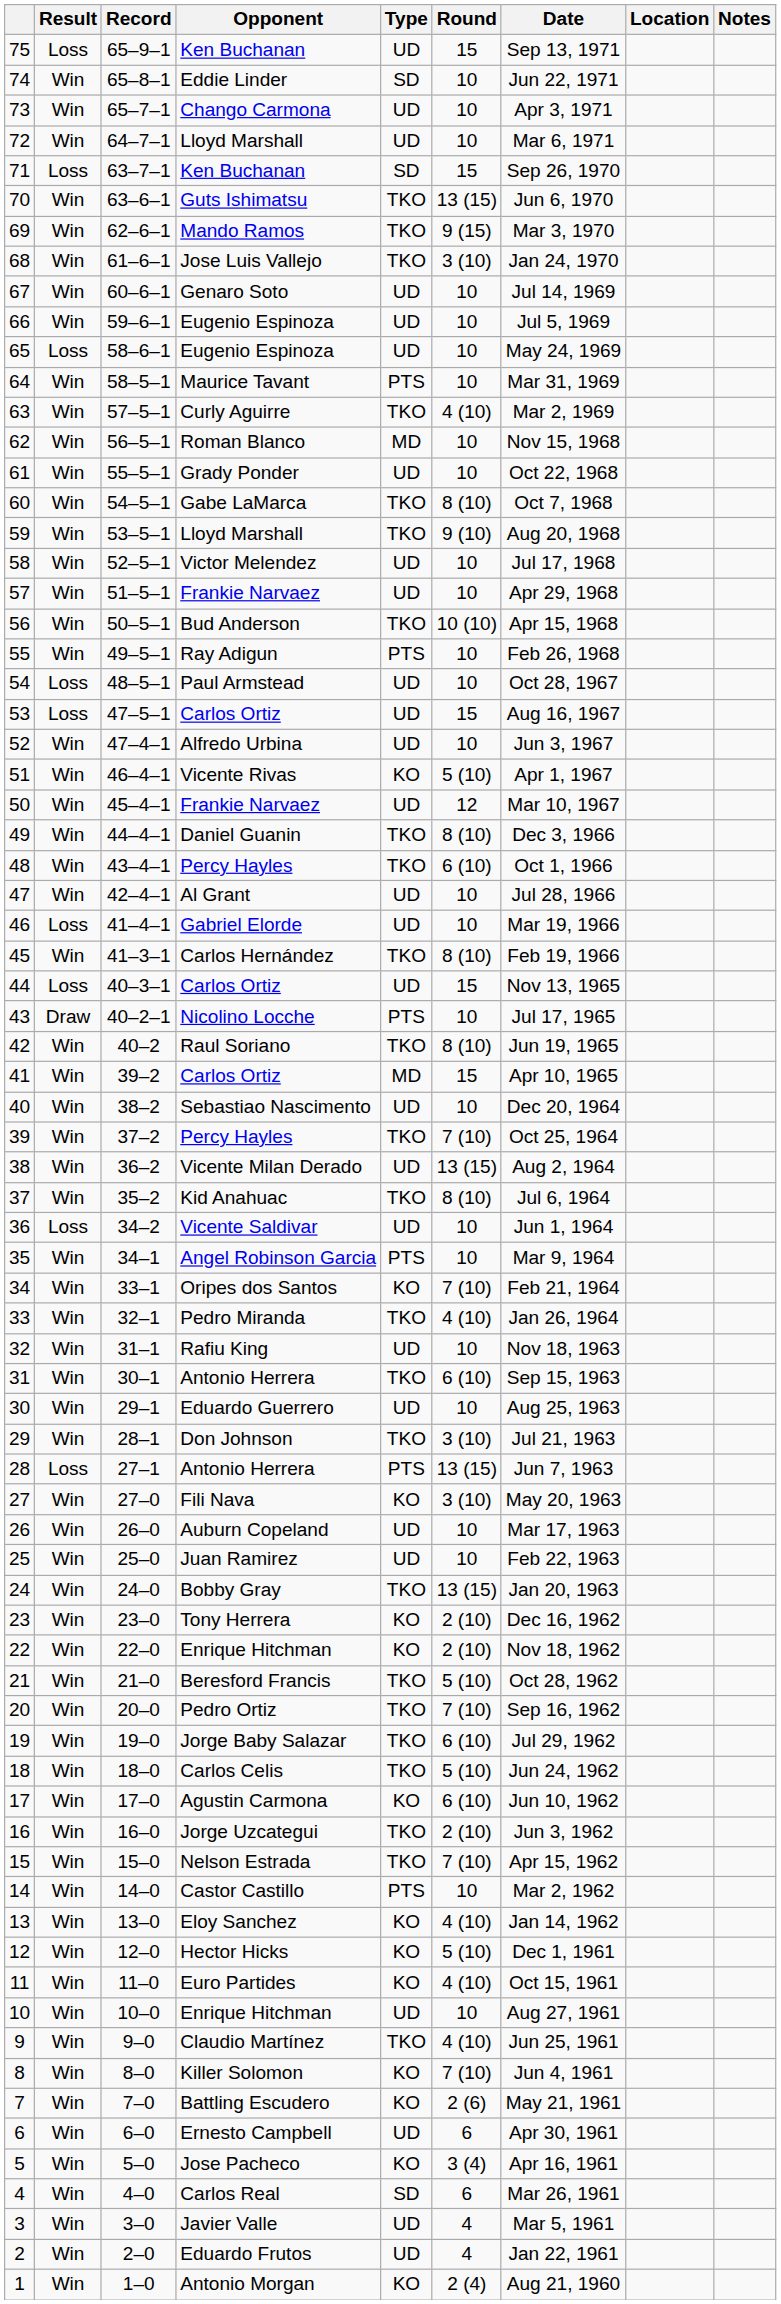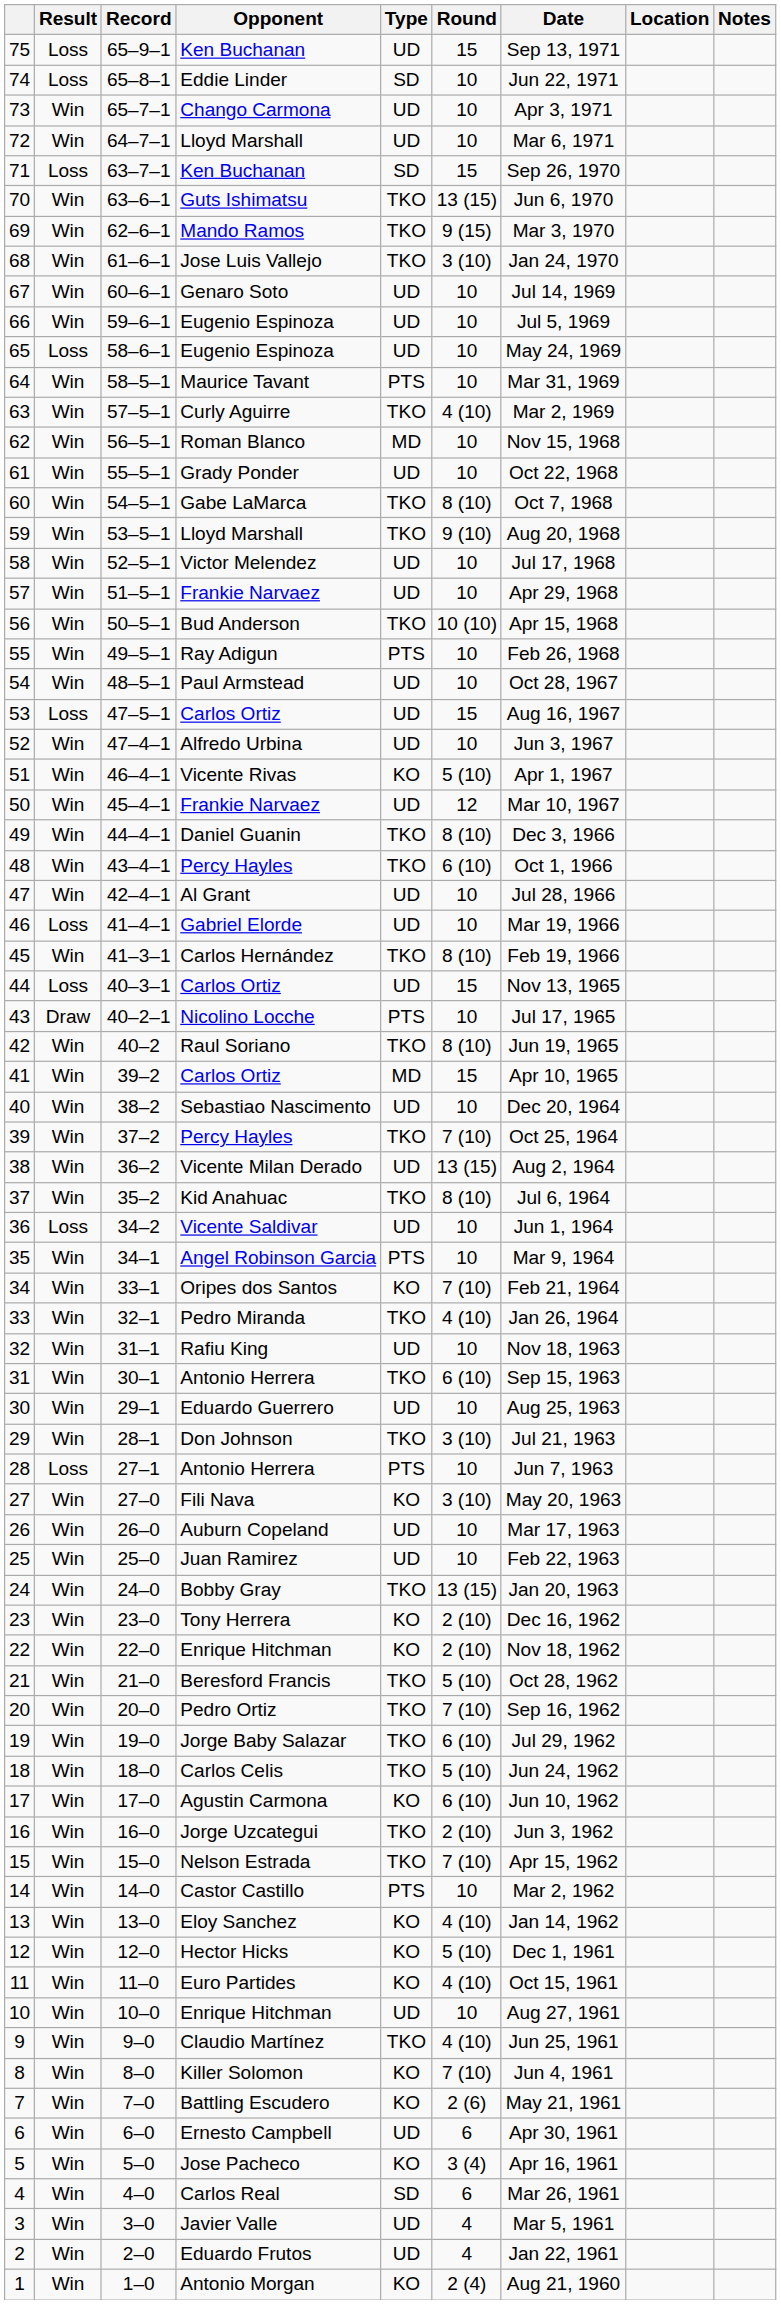 <table class="wikitable" style="text-align:center">
 <tr>
 <th></th>
 <th>Result</th>
 <th>Record</th>
 <th>Opponent</th>
 <th>Type</th>
 <th>Round</th>
 <th>Date</th>
 <th>Location</th>
 <th>Notes</th>
 </tr>
 <tr>
 <td>75</td>
 <td>Loss</td>
 <td>65–9–1</td>
 <td align=left><a href='#'>Ken Buchanan</a></td>
 <td>UD</td>
 <td>15</td>
 <td>Sep 13, 1971</td>
 <td align=left></td>
 <td align=left></td>
 </tr>
 <tr>
 <td>74</td>
-<td>Win</td>
+<td>Loss</td>
 <td>65–8–1</td>
 <td align=left>Eddie Linder</td>
 <td>SD</td>
 <td>10</td>
 <td>Jun 22, 1971</td>
 <td align=left></td>
 <td align=left></td>
 </tr>
 <tr>
 <td>73</td>
 <td>Win</td>
 <td>65–7–1</td>
 <td align=left><a href='#'>Chango Carmona</a></td>
 <td>UD</td>
 <td>10</td>
 <td>Apr 3, 1971</td>
 <td align=left></td>
 <td align=left></td>
 </tr>
 <tr>
 <td>72</td>
 <td>Win</td>
 <td>64–7–1</td>
 <td align=left>Lloyd Marshall</td>
 <td>UD</td>
 <td>10</td>
 <td>Mar 6, 1971</td>
 <td align=left></td>
 <td align=left></td>
 </tr>
 <tr>
 <td>71</td>
 <td>Loss</td>
 <td>63–7–1</td>
 <td align=left><a href='#'>Ken Buchanan</a></td>
 <td>SD</td>
 <td>15</td>
 <td>Sep 26, 1970</td>
 <td align=left></td>
 <td align=left></td>
 </tr>
 <tr>
 <td>70</td>
 <td>Win</td>
 <td>63–6–1</td>
 <td align=left><a href='#'>Guts Ishimatsu</a></td>
 <td>TKO</td>
 <td>13 (15)</td>
 <td>Jun 6, 1970</td>
 <td align=left></td>
 <td align=left></td>
 </tr>
 <tr>
 <td>69</td>
 <td>Win</td>
 <td>62–6–1</td>
 <td align=left><a href='#'>Mando Ramos</a></td>
 <td>TKO</td>
 <td>9 (15)</td>
 <td>Mar 3, 1970</td>
 <td align=left></td>
 <td align=left></td>
 </tr>
 <tr>
 <td>68</td>
 <td>Win</td>
 <td>61–6–1</td>
 <td align=left>Jose Luis Vallejo</td>
 <td>TKO</td>
 <td>3 (10)</td>
 <td>Jan 24, 1970</td>
 <td align=left></td>
 <td align=left></td>
 </tr>
 <tr>
 <td>67</td>
 <td>Win</td>
 <td>60–6–1</td>
 <td align=left>Genaro Soto</td>
 <td>UD</td>
 <td>10</td>
 <td>Jul 14, 1969</td>
 <td align=left></td>
 <td align=left></td>
 </tr>
 <tr>
 <td>66</td>
 <td>Win</td>
 <td>59–6–1</td>
 <td align=left>Eugenio Espinoza</td>
 <td>UD</td>
 <td>10</td>
 <td>Jul 5, 1969</td>
 <td align=left></td>
 <td align=left></td>
 </tr>
 <tr>
 <td>65</td>
 <td>Loss</td>
 <td>58–6–1</td>
 <td align=left>Eugenio Espinoza</td>
 <td>UD</td>
 <td>10</td>
 <td>May 24, 1969</td>
 <td align=left></td>
 <td align=left></td>
 </tr>
 <tr>
 <td>64</td>
 <td>Win</td>
 <td>58–5–1</td>
 <td align=left>Maurice Tavant</td>
 <td>PTS</td>
 <td>10</td>
 <td>Mar 31, 1969</td>
 <td align=left></td>
 <td align=left></td>
 </tr>
 <tr>
 <td>63</td>
 <td>Win</td>
 <td>57–5–1</td>
 <td align=left>Curly Aguirre</td>
 <td>TKO</td>
 <td>4 (10)</td>
 <td>Mar 2, 1969</td>
 <td align=left></td>
 <td></td>
 </tr>
 <tr>
 <td>62</td>
 <td>Win</td>
 <td>56–5–1</td>
 <td align=left>Roman Blanco</td>
 <td>MD</td>
 <td>10</td>
 <td>Nov 15, 1968</td>
 <td align=left></td>
 <td align=left></td>
 </tr>
 <tr>
 <td>61</td>
 <td>Win</td>
 <td>55–5–1</td>
 <td align=left>Grady Ponder</td>
 <td>UD</td>
 <td>10</td>
 <td>Oct 22, 1968</td>
 <td align=left></td>
 <td align=left></td>
 </tr>
 <tr>
 <td>60</td>
 <td>Win</td>
 <td>54–5–1</td>
 <td align=left>Gabe LaMarca</td>
 <td>TKO</td>
 <td>8 (10)</td>
 <td>Oct 7, 1968</td>
 <td align=left></td>
 <td align=left></td>
 </tr>
 <tr>
 <td>59</td>
 <td>Win</td>
 <td>53–5–1</td>
 <td align=left>Lloyd Marshall</td>
 <td>TKO</td>
 <td>9 (10)</td>
 <td>Aug 20, 1968</td>
 <td align=left></td>
 <td align=left></td>
 </tr>
 <tr>
 <td>58</td>
 <td>Win</td>
 <td>52–5–1</td>
 <td align=left>Victor Melendez</td>
 <td>UD</td>
 <td>10</td>
 <td>Jul 17, 1968</td>
 <td align=left></td>
 <td align=left></td>
 </tr>
 <tr>
 <td>57</td>
 <td>Win</td>
 <td>51–5–1</td>
 <td align=left><a href='#'>Frankie Narvaez</a></td>
 <td>UD</td>
 <td>10</td>
 <td>Apr 29, 1968</td>
 <td align=left></td>
 <td align=left></td>
 </tr>
 <tr>
 <td>56</td>
 <td>Win</td>
 <td>50–5–1</td>
 <td align=left>Bud Anderson</td>
 <td>TKO</td>
 <td>10 (10)</td>
 <td>Apr 15, 1968</td>
 <td align=left></td>
 <td align=left></td>
 </tr>
 <tr>
 <td>55</td>
 <td>Win</td>
 <td>49–5–1</td>
 <td align=left>Ray Adigun</td>
 <td>PTS</td>
 <td>10</td>
 <td>Feb 26, 1968</td>
 <td align=left></td>
 <td align=left></td>
 </tr>
 <tr>
 <td>54</td>
-<td>Loss</td>
+<td>Win</td>
 <td>48–5–1</td>
 <td align=left>Paul Armstead</td>
 <td>UD</td>
 <td>10</td>
 <td>Oct 28, 1967</td>
 <td align=left></td>
 <td align=left></td>
 </tr>
 <tr>
 <td>53</td>
 <td>Loss</td>
 <td>47–5–1</td>
 <td align=left><a href='#'>Carlos Ortiz</a></td>
 <td>UD</td>
 <td>15</td>
 <td>Aug 16, 1967</td>
 <td align=left></td>
 <td align=left></td>
 </tr>
 <tr>
 <td>52</td>
 <td>Win</td>
 <td>47–4–1</td>
 <td align=left>Alfredo Urbina</td>
 <td>UD</td>
 <td>10</td>
 <td>Jun 3, 1967</td>
 <td align=left></td>
 <td align=left></td>
 </tr>
 <tr>
 <td>51</td>
 <td>Win</td>
 <td>46–4–1</td>
 <td align=left>Vicente Rivas</td>
 <td>KO</td>
 <td>5 (10)</td>
 <td>Apr 1, 1967</td>
 <td align=left></td>
 <td align=left></td>
 </tr>
 <tr>
 <td>50</td>
 <td>Win</td>
 <td>45–4–1</td>
 <td align=left><a href='#'>Frankie Narvaez</a></td>
 <td>UD</td>
 <td>12</td>
 <td>Mar 10, 1967</td>
 <td align=left></td>
 <td align=left></td>
 </tr>
 <tr>
 <td>49</td>
 <td>Win</td>
 <td>44–4–1</td>
 <td align=left>Daniel Guanin</td>
 <td>TKO</td>
 <td>8 (10)</td>
 <td>Dec 3, 1966</td>
 <td align=left></td>
 <td align=left></td>
 </tr>
 <tr>
 <td>48</td>
 <td>Win</td>
 <td>43–4–1</td>
 <td align=left><a href='#'>Percy Hayles</a></td>
 <td>TKO</td>
 <td>6 (10)</td>
 <td>Oct 1, 1966</td>
 <td align=left></td>
 <td align=left></td>
 </tr>
 <tr>
 <td>47</td>
 <td>Win</td>
 <td>42–4–1</td>
 <td align=left>Al Grant</td>
 <td>UD</td>
 <td>10</td>
 <td>Jul 28, 1966</td>
 <td align=left></td>
 <td align=left></td>
 </tr>
 <tr>
 <td>46</td>
 <td>Loss</td>
 <td>41–4–1</td>
 <td align=left><a href='#'>Gabriel Elorde</a></td>
 <td>UD</td>
 <td>10</td>
 <td>Mar 19, 1966</td>
 <td align=left></td>
 <td align=left></td>
 </tr>
 <tr>
 <td>45</td>
 <td>Win</td>
 <td>41–3–1</td>
 <td align=left>Carlos Hernández</td>
 <td>TKO</td>
 <td>8 (10)</td>
 <td>Feb 19, 1966</td>
 <td align=left></td>
 <td align=left></td>
 </tr>
 <tr>
 <td>44</td>
 <td>Loss</td>
 <td>40–3–1</td>
 <td align=left><a href='#'>Carlos Ortiz</a></td>
 <td>UD</td>
 <td>15</td>
 <td>Nov 13, 1965</td>
 <td align=left></td>
 <td align=left></td>
 </tr>
 <tr>
 <td>43</td>
 <td>Draw</td>
 <td>40–2–1</td>
 <td align=left><a href='#'>Nicolino Locche</a></td>
 <td>PTS</td>
 <td>10</td>
 <td>Jul 17, 1965</td>
 <td align=left></td>
 <td align=left></td>
 </tr>
 <tr>
 <td>42</td>
 <td>Win</td>
 <td>40–2</td>
 <td align=left>Raul Soriano</td>
 <td>TKO</td>
 <td>8 (10)</td>
 <td>Jun 19, 1965</td>
 <td align=left></td>
 <td align=left></td>
 </tr>
 <tr>
 <td>41</td>
 <td>Win</td>
 <td>39–2</td>
 <td align=left><a href='#'>Carlos Ortiz</a></td>
 <td>MD</td>
 <td>15</td>
 <td>Apr 10, 1965</td>
 <td align=left></td>
 <td align=left></td>
 </tr>
 <tr>
 <td>40</td>
 <td>Win</td>
 <td>38–2</td>
 <td align=left>Sebastiao Nascimento</td>
 <td>UD</td>
 <td>10</td>
 <td>Dec 20, 1964</td>
 <td align=left></td>
 <td align=left></td>
 </tr>
 <tr>
 <td>39</td>
 <td>Win</td>
 <td>37–2</td>
 <td align=left><a href='#'>Percy Hayles</a></td>
 <td>TKO</td>
 <td>7 (10)</td>
 <td>Oct 25, 1964</td>
 <td align=left></td>
 <td align=left></td>
 </tr>
 <tr>
 <td>38</td>
 <td>Win</td>
 <td>36–2</td>
 <td align=left>Vicente Milan Derado</td>
 <td>UD</td>
 <td>13 (15)</td>
 <td>Aug 2, 1964</td>
 <td align=left></td>
 <td align=left></td>
 </tr>
 <tr>
 <td>37</td>
 <td>Win</td>
 <td>35–2</td>
 <td align=left>Kid Anahuac</td>
 <td>TKO</td>
 <td>8 (10)</td>
 <td>Jul 6, 1964</td>
 <td align=left></td>
 <td align=left></td>
 </tr>
 <tr>
 <td>36</td>
 <td>Loss</td>
 <td>34–2</td>
 <td align=left><a href='#'>Vicente Saldivar</a></td>
 <td>UD</td>
 <td>10</td>
 <td>Jun 1, 1964</td>
 <td align=left></td>
 <td align=left></td>
 </tr>
 <tr>
 <td>35</td>
 <td>Win</td>
 <td>34–1</td>
 <td align=left><a href='#'>Angel Robinson Garcia</a></td>
 <td>PTS</td>
 <td>10</td>
 <td>Mar 9, 1964</td>
 <td align=left></td>
 <td align=left></td>
 </tr>
 <tr>
 <td>34</td>
 <td>Win</td>
 <td>33–1</td>
 <td align=left>Oripes dos Santos</td>
 <td>KO</td>
 <td>7 (10)</td>
 <td>Feb 21, 1964</td>
 <td align=left></td>
 <td align=left></td>
 </tr>
 <tr>
 <td>33</td>
 <td>Win</td>
 <td>32–1</td>
 <td align=left>Pedro Miranda</td>
 <td>TKO</td>
 <td>4 (10)</td>
 <td>Jan 26, 1964</td>
 <td align=left></td>
 <td align=left></td>
 </tr>
 <tr>
 <td>32</td>
 <td>Win</td>
 <td>31–1</td>
 <td align=left>Rafiu King</td>
 <td>UD</td>
 <td>10</td>
 <td>Nov 18, 1963</td>
 <td align=left></td>
 <td align=left></td>
 </tr>
 <tr>
 <td>31</td>
 <td>Win</td>
 <td>30–1</td>
 <td align=left>Antonio Herrera</td>
 <td>TKO</td>
 <td>6 (10)</td>
 <td>Sep 15, 1963</td>
 <td align=left></td>
 <td align=left></td>
 </tr>
 <tr>
 <td>30</td>
 <td>Win</td>
 <td>29–1</td>
 <td align=left>Eduardo Guerrero</td>
 <td>UD</td>
 <td>10</td>
 <td>Aug 25, 1963</td>
 <td align=left></td>
 <td align=left></td>
 </tr>
 <tr>
 <td>29</td>
 <td>Win</td>
 <td>28–1</td>
 <td align=left>Don Johnson</td>
 <td>TKO</td>
 <td>3 (10)</td>
 <td>Jul 21, 1963</td>
 <td align=left></td>
 <td align=left></td>
 </tr>
 <tr>
 <td>28</td>
 <td>Loss</td>
 <td>27–1</td>
 <td align=left>Antonio Herrera</td>
 <td>PTS</td>
-<td>13 (15)</td>
+<td>10</td>
 <td>Jun 7, 1963</td>
 <td align=left></td>
 <td align=left></td>
 </tr>
 <tr>
 <td>27</td>
 <td>Win</td>
 <td>27–0</td>
 <td align=left>Fili Nava</td>
 <td>KO</td>
 <td>3 (10)</td>
 <td>May 20, 1963</td>
 <td align=left></td>
 <td align=left></td>
 </tr>
 <tr>
 <td>26</td>
 <td>Win</td>
 <td>26–0</td>
 <td align=left>Auburn Copeland</td>
 <td>UD</td>
 <td>10</td>
 <td>Mar 17, 1963</td>
 <td align=left></td>
 <td align=left></td>
 </tr>
 <tr>
 <td>25</td>
 <td>Win</td>
 <td>25–0</td>
 <td align=left>Juan Ramirez</td>
 <td>UD</td>
 <td>10</td>
 <td>Feb 22, 1963</td>
 <td align=left></td>
 <td align=left></td>
 </tr>
 <tr>
 <td>24</td>
 <td>Win</td>
 <td>24–0</td>
 <td align=left>Bobby Gray</td>
 <td>TKO</td>
 <td>13 (15)</td>
 <td>Jan 20, 1963</td>
 <td align=left></td>
 <td align=left></td>
 </tr>
 <tr>
 <td>23</td>
 <td>Win</td>
 <td>23–0</td>
 <td align=left>Tony Herrera</td>
 <td>KO</td>
 <td>2 (10)</td>
 <td>Dec 16, 1962</td>
 <td align=left></td>
 <td align=left></td>
 </tr>
 <tr>
 <td>22</td>
 <td>Win</td>
 <td>22–0</td>
 <td align=left>Enrique Hitchman</td>
 <td>KO</td>
 <td>2 (10)</td>
 <td>Nov 18, 1962</td>
 <td align=left></td>
 <td align=left></td>
 </tr>
 <tr>
 <td>21</td>
 <td>Win</td>
 <td>21–0</td>
 <td align=left>Beresford Francis</td>
 <td>TKO</td>
 <td>5 (10)</td>
 <td>Oct 28, 1962</td>
 <td align=left></td>
 <td align=left></td>
 </tr>
 <tr>
 <td>20</td>
 <td>Win</td>
 <td>20–0</td>
 <td align=left>Pedro Ortiz</td>
 <td>TKO</td>
 <td>7 (10)</td>
 <td>Sep 16, 1962</td>
 <td align=left></td>
 <td align=left></td>
 </tr>
 <tr>
 <td>19</td>
 <td>Win</td>
 <td>19–0</td>
 <td align=left>Jorge Baby Salazar</td>
 <td>TKO</td>
 <td>6 (10)</td>
 <td>Jul 29, 1962</td>
 <td align=left></td>
 <td align=left></td>
 </tr>
 <tr>
 <td>18</td>
 <td>Win</td>
 <td>18–0</td>
 <td align=left>Carlos Celis</td>
 <td>TKO</td>
 <td>5 (10)</td>
 <td>Jun 24, 1962</td>
 <td align=left></td>
 <td align=left></td>
 </tr>
 <tr>
 <td>17</td>
 <td>Win</td>
 <td>17–0</td>
 <td align=left>Agustin Carmona</td>
 <td>KO</td>
 <td>6 (10)</td>
 <td>Jun 10, 1962</td>
 <td align=left></td>
 <td align=left></td>
 </tr>
 <tr>
 <td>16</td>
 <td>Win</td>
 <td>16–0</td>
 <td align=left>Jorge Uzcategui</td>
 <td>TKO</td>
 <td>2 (10)</td>
 <td>Jun 3, 1962</td>
 <td align=left></td>
 <td align=left></td>
 </tr>
 <tr>
 <td>15</td>
 <td>Win</td>
 <td>15–0</td>
 <td align=left>Nelson Estrada</td>
 <td>TKO</td>
 <td>7 (10)</td>
 <td>Apr 15, 1962</td>
 <td align=left></td>
 <td align=left></td>
 </tr>
 <tr>
 <td>14</td>
 <td>Win</td>
 <td>14–0</td>
 <td align=left>Castor Castillo</td>
 <td>PTS</td>
 <td>10</td>
 <td>Mar 2, 1962</td>
 <td align=left></td>
 <td align=left></td>
 </tr>
 <tr>
 <td>13</td>
 <td>Win</td>
 <td>13–0</td>
 <td align=left>Eloy Sanchez</td>
 <td>KO</td>
 <td>4 (10)</td>
 <td>Jan 14, 1962</td>
 <td align=left></td>
 <td align=left></td>
 </tr>
 <tr>
 <td>12</td>
 <td>Win</td>
 <td>12–0</td>
 <td align=left>Hector Hicks</td>
 <td>KO</td>
 <td>5 (10)</td>
 <td>Dec 1, 1961</td>
 <td align=left></td>
 <td align=left></td>
 </tr>
 <tr>
 <td>11</td>
 <td>Win</td>
 <td>11–0</td>
 <td align=left>Euro Partides</td>
 <td>KO</td>
 <td>4 (10)</td>
 <td>Oct 15, 1961</td>
 <td align=left></td>
 <td align=left></td>
 </tr>
 <tr>
 <td>10</td>
 <td>Win</td>
 <td>10–0</td>
 <td align=left>Enrique Hitchman</td>
 <td>UD</td>
 <td>10</td>
 <td>Aug 27, 1961</td>
 <td align=left></td>
 <td align=left></td>
 </tr>
 <tr>
 <td>9</td>
 <td>Win</td>
 <td>9–0</td>
 <td align=left>Claudio Martínez</td>
 <td>TKO</td>
 <td>4 (10)</td>
 <td>Jun 25, 1961</td>
 <td align=left></td>
 <td align=left></td>
 </tr>
 <tr>
 <td>8</td>
 <td>Win</td>
 <td>8–0</td>
 <td align=left>Killer Solomon</td>
 <td>KO</td>
 <td>7 (10)</td>
 <td>Jun 4, 1961</td>
 <td align=left></td>
 <td align=left></td>
 </tr>
 <tr>
 <td>7</td>
 <td>Win</td>
 <td>7–0</td>
 <td align=left>Battling Escudero</td>
 <td>KO</td>
 <td>2 (6)</td>
 <td>May 21, 1961</td>
 <td align=left></td>
 <td align=left></td>
 </tr>
 <tr>
 <td>6</td>
 <td>Win</td>
 <td>6–0</td>
 <td align=left>Ernesto Campbell</td>
 <td>UD</td>
 <td>6</td>
 <td>Apr 30, 1961</td>
 <td align=left></td>
 <td align=left></td>
 </tr>
 <tr>
 <td>5</td>
 <td>Win</td>
 <td>5–0</td>
 <td align=left>Jose Pacheco</td>
 <td>KO</td>
 <td>3 (4)</td>
 <td>Apr 16, 1961</td>
 <td align=left></td>
 <td align=left></td>
 </tr>
 <tr>
 <td>4</td>
 <td>Win</td>
 <td>4–0</td>
 <td align=left>Carlos Real</td>
 <td>SD</td>
 <td>6</td>
 <td>Mar 26, 1961</td>
 <td align=left></td>
 <td align=left></td>
 </tr>
 <tr>
 <td>3</td>
 <td>Win</td>
 <td>3–0</td>
 <td align=left>Javier Valle</td>
 <td>UD</td>
 <td>4</td>
 <td>Mar 5, 1961</td>
 <td align=left></td>
 <td align=left></td>
 </tr>
 <tr>
 <td>2</td>
 <td>Win</td>
 <td>2–0</td>
 <td align=left>Eduardo Frutos</td>
 <td>UD</td>
 <td>4</td>
 <td>Jan 22, 1961</td>
 <td align=left></td>
 <td align=left></td>
 </tr>
 <tr>
 <td>1</td>
 <td>Win</td>
 <td>1–0</td>
 <td align=left>Antonio Morgan</td>
 <td>KO</td>
 <td>2 (4)</td>
 <td>Aug 21, 1960</td>
 <td align=left></td>
 <td align=left></td>
 </tr>
 </table>
